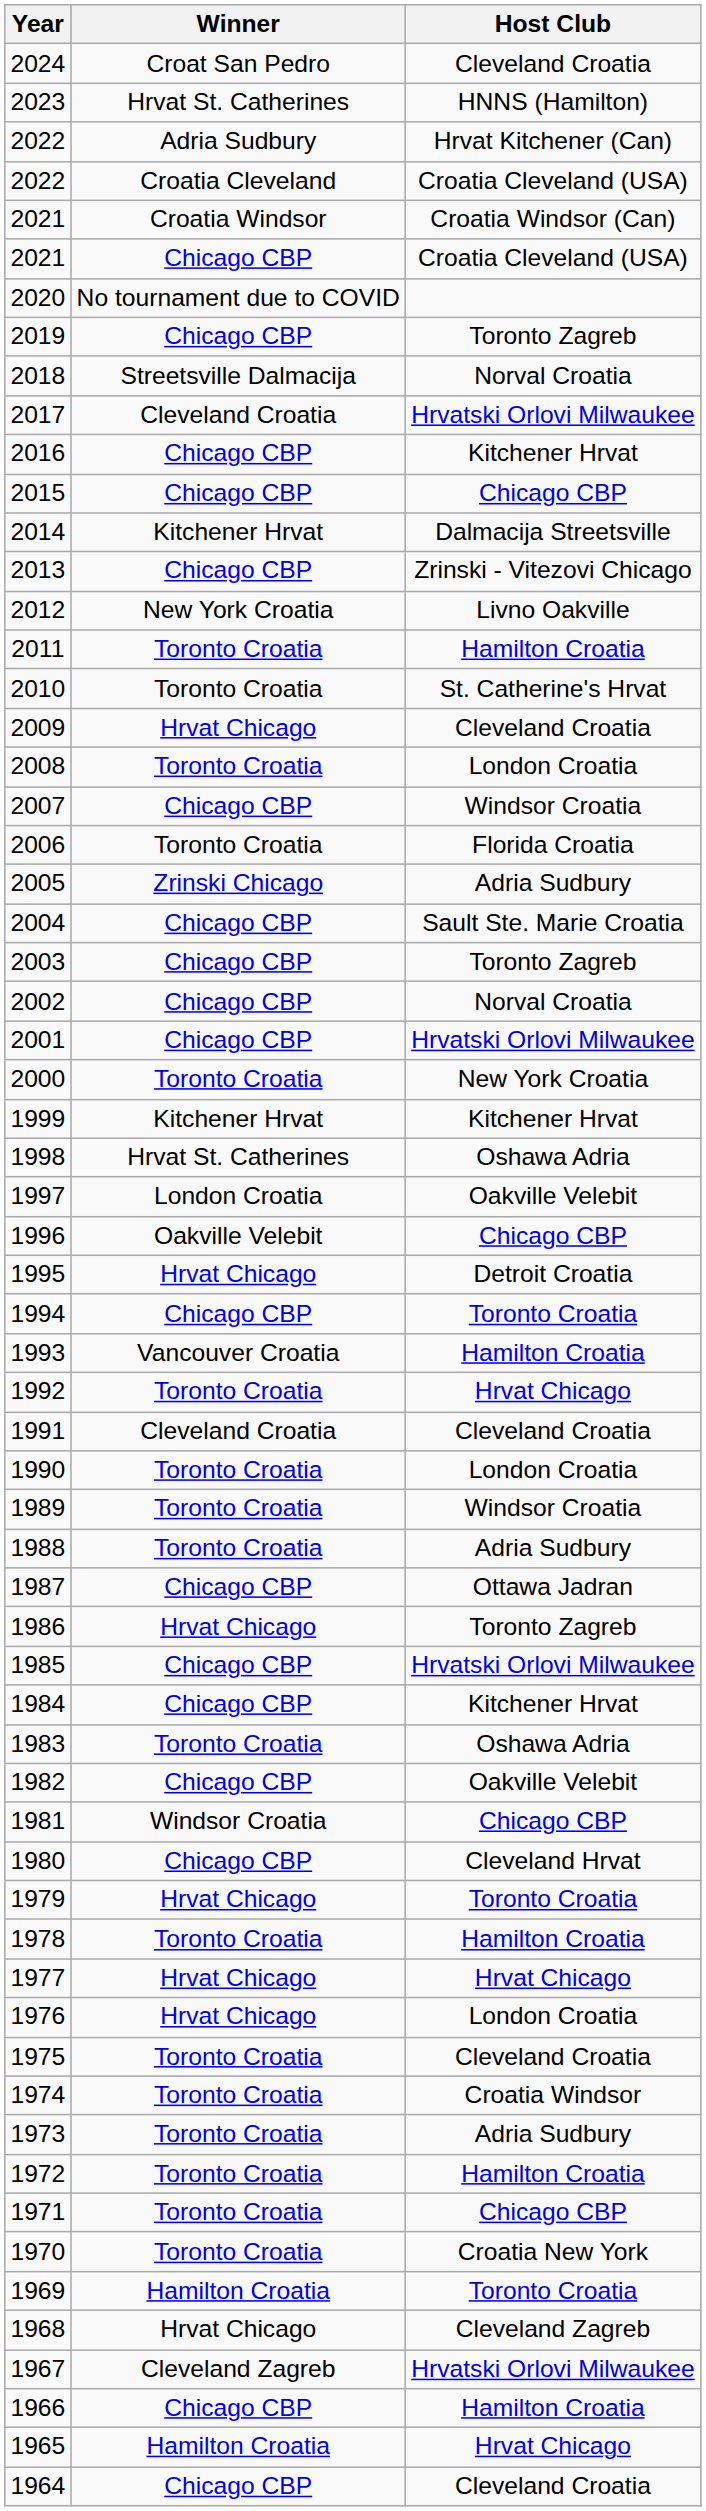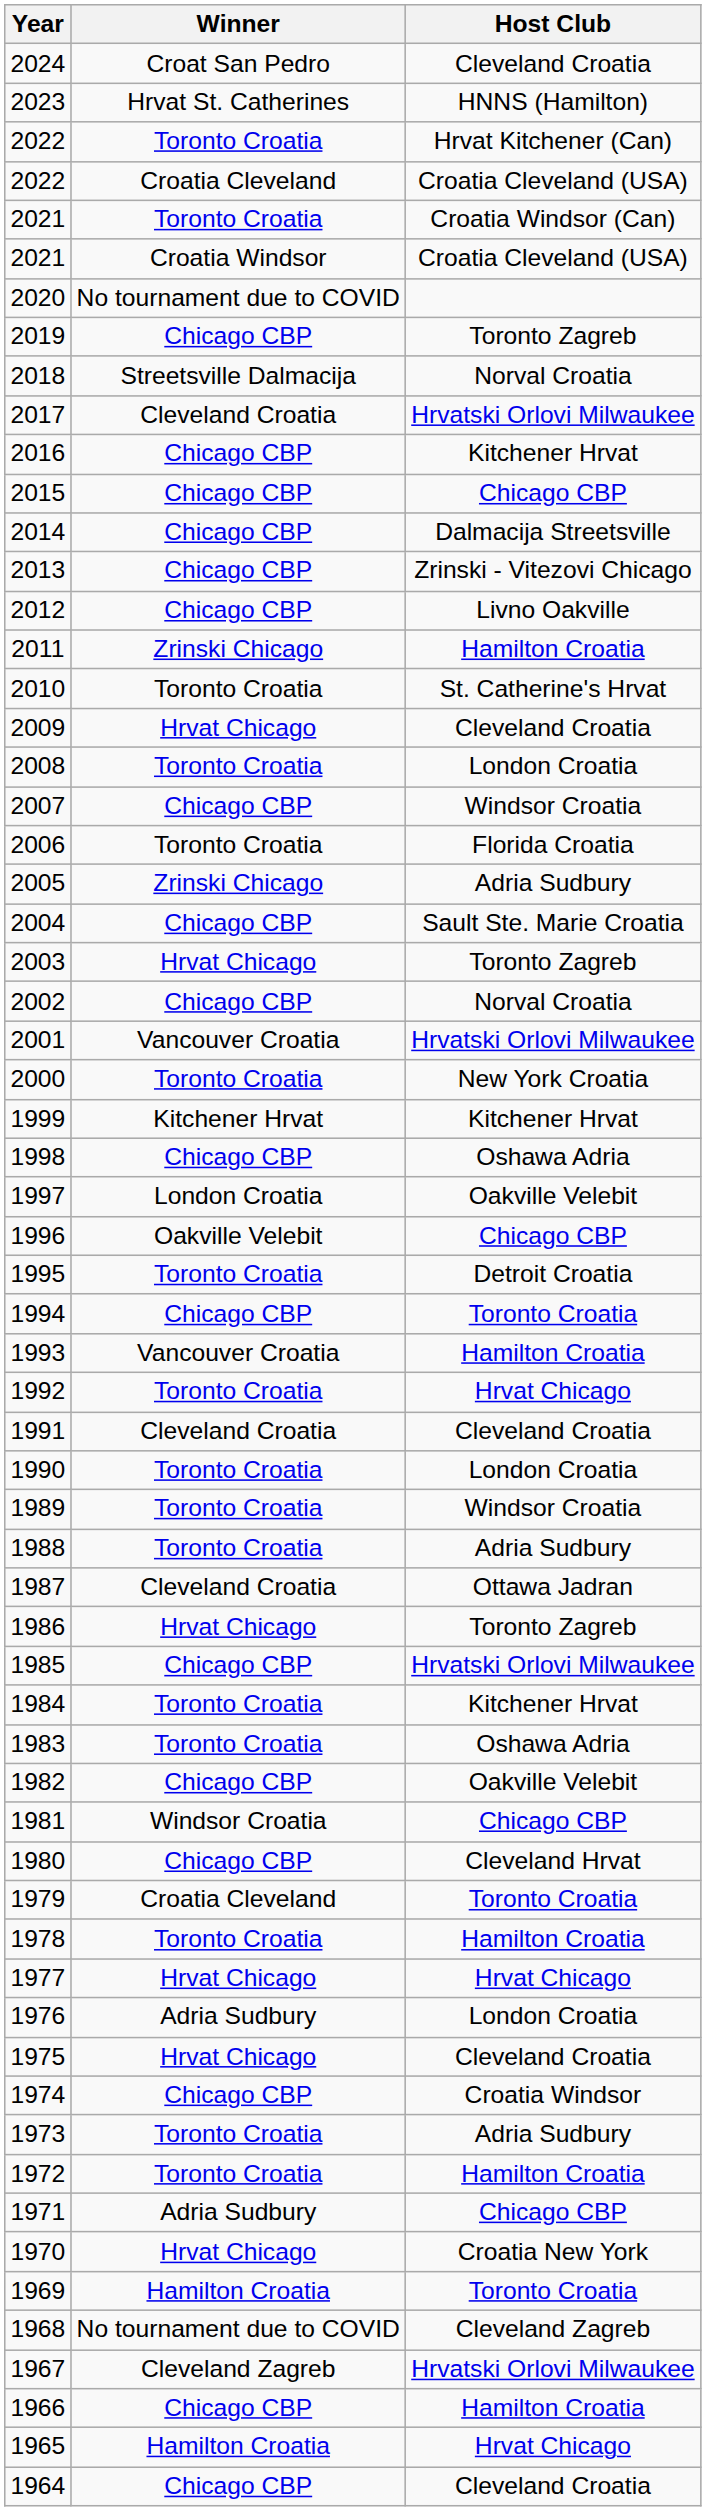 <table class="wikitable sortable" style="text-align: center;">
 <tr>
 <th>Year</th>
 <th>Winner</th>
 <th>Host Club</th>
 </tr>
 <tr>
 <td>2024</td>
 <td>Croat San Pedro</td>
 <td>Cleveland Croatia</td>
 </tr>
 <tr>
 <td>2023</td>
 <td>Hrvat St. Catherines</td>
 <td>HNNS (Hamilton)</td>
 </tr>
 <tr>
 <td>2022</td>
-<td>Adria Sudbury</td>
+<td><a href='#'>Toronto Croatia</a></td>
 <td>Hrvat Kitchener (Can)</td>
 </tr>
 <tr>
 <td>2022</td>
 <td>Croatia Cleveland</td>
 <td>Croatia Cleveland (USA)</td>
 </tr>
 <tr>
 <td>2021</td>
-<td>Croatia Windsor</td>
+<td><a href='#'>Toronto Croatia</a></td>
 <td>Croatia Windsor (Can)</td>
 </tr>
 <tr>
 <td>2021</td>
-<td><a href='#'>Chicago CBP</a></td>
+<td>Croatia Windsor</td>
 <td>Croatia Cleveland (USA)</td>
 </tr>
 <tr>
 <td>2020</td>
 <td>No tournament due to COVID</td>
 <td></td>
 </tr>
 <tr>
 <td>2019</td>
 <td><a href='#'>Chicago CBP</a></td>
 <td>Toronto Zagreb</td>
 </tr>
 <tr>
 <td>2018</td>
 <td>Streetsville Dalmacija</td>
 <td>Norval Croatia</td>
 </tr>
 <tr>
 <td>2017</td>
 <td>Cleveland Croatia</td>
 <td><a href='#'>Hrvatski Orlovi Milwaukee</a></td>
 </tr>
 <tr>
 <td>2016</td>
 <td><a href='#'>Chicago CBP</a></td>
 <td>Kitchener Hrvat</td>
 </tr>
 <tr>
 <td>2015</td>
 <td><a href='#'>Chicago CBP</a></td>
 <td><a href='#'>Chicago CBP</a></td>
 </tr>
 <tr>
 <td>2014</td>
-<td>Kitchener Hrvat</td>
+<td><a href='#'>Chicago CBP</a></td>
 <td>Dalmacija Streetsville</td>
 </tr>
 <tr>
 <td>2013</td>
 <td><a href='#'>Chicago CBP</a></td>
 <td>Zrinski - Vitezovi Chicago</td>
 </tr>
 <tr>
 <td>2012</td>
-<td>New York Croatia</td>
+<td><a href='#'>Chicago CBP</a></td>
 <td>Livno Oakville</td>
 </tr>
 <tr>
 <td>2011</td>
-<td><a href='#'>Toronto Croatia</a></td>
+<td><a href='#'>Zrinski Chicago</a></td>
 <td><a href='#'>Hamilton Croatia</a></td>
 </tr>
 <tr>
 <td>2010</td>
 <td>Toronto Croatia</td>
 <td>St. Catherine's Hrvat</td>
 </tr>
 <tr>
 <td>2009</td>
 <td><a href='#'>Hrvat Chicago</a></td>
 <td>Cleveland Croatia</td>
 </tr>
 <tr>
 <td>2008</td>
 <td><a href='#'>Toronto Croatia</a></td>
 <td>London Croatia</td>
 </tr>
 <tr>
 <td>2007</td>
 <td><a href='#'>Chicago CBP</a></td>
 <td>Windsor Croatia</td>
 </tr>
 <tr>
 <td>2006</td>
 <td>Toronto Croatia</td>
 <td>Florida Croatia</td>
 </tr>
 <tr>
 <td>2005</td>
 <td><a href='#'>Zrinski Chicago</a></td>
 <td>Adria Sudbury</td>
 </tr>
 <tr>
 <td>2004</td>
 <td><a href='#'>Chicago CBP</a></td>
 <td>Sault Ste. Marie Croatia</td>
 </tr>
 <tr>
 <td>2003</td>
-<td><a href='#'>Chicago CBP</a></td>
+<td><a href='#'>Hrvat Chicago</a></td>
 <td>Toronto Zagreb</td>
 </tr>
 <tr>
 <td>2002</td>
 <td><a href='#'>Chicago CBP</a></td>
 <td>Norval Croatia</td>
 </tr>
 <tr>
 <td>2001</td>
-<td><a href='#'>Chicago CBP</a></td>
+<td>Vancouver Croatia</td>
 <td><a href='#'>Hrvatski Orlovi Milwaukee</a></td>
 </tr>
 <tr>
 <td>2000</td>
 <td><a href='#'>Toronto Croatia</a></td>
 <td>New York Croatia</td>
 </tr>
 <tr>
 <td>1999</td>
 <td>Kitchener Hrvat</td>
 <td>Kitchener Hrvat</td>
 </tr>
 <tr>
 <td>1998</td>
-<td>Hrvat St. Catherines</td>
+<td><a href='#'>Chicago CBP</a></td>
 <td>Oshawa Adria</td>
 </tr>
 <tr>
 <td>1997</td>
 <td>London Croatia</td>
 <td>Oakville Velebit</td>
 </tr>
 <tr>
 <td>1996</td>
 <td>Oakville Velebit</td>
 <td><a href='#'>Chicago CBP</a></td>
 </tr>
 <tr>
 <td>1995</td>
-<td><a href='#'>Hrvat Chicago</a></td>
+<td><a href='#'>Toronto Croatia</a></td>
 <td>Detroit Croatia</td>
 </tr>
 <tr>
 <td>1994</td>
 <td><a href='#'>Chicago CBP</a></td>
 <td><a href='#'>Toronto Croatia</a></td>
 </tr>
 <tr>
 <td>1993</td>
 <td>Vancouver Croatia</td>
 <td><a href='#'>Hamilton Croatia</a></td>
 </tr>
 <tr>
 <td>1992</td>
 <td><a href='#'>Toronto Croatia</a></td>
 <td><a href='#'>Hrvat Chicago</a></td>
 </tr>
 <tr>
 <td>1991</td>
 <td>Cleveland Croatia</td>
 <td>Cleveland Croatia</td>
 </tr>
 <tr>
 <td>1990</td>
 <td><a href='#'>Toronto Croatia</a></td>
 <td>London Croatia</td>
 </tr>
 <tr>
 <td>1989</td>
 <td><a href='#'>Toronto Croatia</a></td>
 <td>Windsor Croatia</td>
 </tr>
 <tr>
 <td>1988</td>
 <td><a href='#'>Toronto Croatia</a></td>
 <td>Adria Sudbury</td>
 </tr>
 <tr>
 <td>1987</td>
-<td><a href='#'>Chicago CBP</a></td>
+<td>Cleveland Croatia</td>
 <td>Ottawa Jadran</td>
 </tr>
 <tr>
 <td>1986</td>
 <td><a href='#'>Hrvat Chicago</a></td>
 <td>Toronto Zagreb</td>
 </tr>
 <tr>
 <td>1985</td>
 <td><a href='#'>Chicago CBP</a></td>
 <td><a href='#'>Hrvatski Orlovi Milwaukee</a></td>
 </tr>
 <tr>
 <td>1984</td>
-<td><a href='#'>Chicago CBP</a></td>
+<td><a href='#'>Toronto Croatia</a></td>
 <td>Kitchener Hrvat</td>
 </tr>
 <tr>
 <td>1983</td>
 <td><a href='#'>Toronto Croatia</a></td>
 <td>Oshawa Adria</td>
 </tr>
 <tr>
 <td>1982</td>
 <td><a href='#'>Chicago CBP</a></td>
 <td>Oakville Velebit</td>
 </tr>
 <tr>
 <td>1981</td>
 <td>Windsor Croatia</td>
 <td><a href='#'>Chicago CBP</a></td>
 </tr>
 <tr>
 <td>1980</td>
 <td><a href='#'>Chicago CBP</a></td>
 <td>Cleveland Hrvat</td>
 </tr>
 <tr>
 <td>1979</td>
-<td><a href='#'>Hrvat Chicago</a></td>
+<td>Croatia Cleveland</td>
 <td><a href='#'>Toronto Croatia</a></td>
 </tr>
 <tr>
 <td>1978</td>
 <td><a href='#'>Toronto Croatia</a></td>
 <td><a href='#'>Hamilton Croatia</a></td>
 </tr>
 <tr>
 <td>1977</td>
 <td><a href='#'>Hrvat Chicago</a></td>
 <td><a href='#'>Hrvat Chicago</a></td>
 </tr>
 <tr>
 <td>1976</td>
-<td><a href='#'>Hrvat Chicago</a></td>
+<td>Adria Sudbury</td>
 <td>London Croatia</td>
 </tr>
 <tr>
 <td>1975</td>
-<td><a href='#'>Toronto Croatia</a></td>
+<td><a href='#'>Hrvat Chicago</a></td>
 <td>Cleveland Croatia</td>
 </tr>
 <tr>
 <td>1974</td>
-<td><a href='#'>Toronto Croatia</a></td>
+<td><a href='#'>Chicago CBP</a></td>
 <td>Croatia Windsor</td>
 </tr>
 <tr>
 <td>1973</td>
 <td><a href='#'>Toronto Croatia</a></td>
 <td>Adria Sudbury</td>
 </tr>
 <tr>
 <td>1972</td>
 <td><a href='#'>Toronto Croatia</a></td>
 <td><a href='#'>Hamilton Croatia</a></td>
 </tr>
 <tr>
 <td>1971</td>
-<td><a href='#'>Toronto Croatia</a></td>
+<td>Adria Sudbury</td>
 <td><a href='#'>Chicago CBP</a></td>
 </tr>
 <tr>
 <td>1970</td>
-<td><a href='#'>Toronto Croatia</a></td>
+<td><a href='#'>Hrvat Chicago</a></td>
 <td>Croatia New York</td>
 </tr>
 <tr>
 <td>1969</td>
 <td><a href='#'>Hamilton Croatia</a></td>
 <td><a href='#'>Toronto Croatia</a></td>
 </tr>
 <tr>
 <td>1968</td>
-<td>Hrvat Chicago</td>
+<td>No tournament due to COVID</td>
 <td>Cleveland Zagreb</td>
 </tr>
 <tr>
 <td>1967</td>
 <td>Cleveland Zagreb</td>
 <td><a href='#'>Hrvatski Orlovi Milwaukee</a></td>
 </tr>
 <tr>
 <td>1966</td>
 <td><a href='#'>Chicago CBP</a></td>
 <td><a href='#'>Hamilton Croatia</a></td>
 </tr>
 <tr>
 <td>1965</td>
 <td><a href='#'>Hamilton Croatia</a></td>
 <td><a href='#'>Hrvat Chicago</a></td>
 </tr>
 <tr>
 <td>1964</td>
 <td><a href='#'>Chicago CBP</a></td>
 <td>Cleveland Croatia</td>
 </tr>
 </table>
